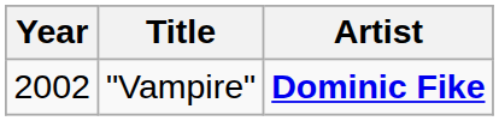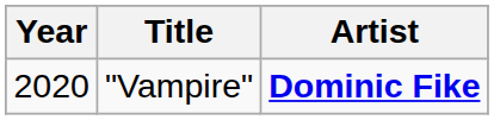 <table class="wikitable sortable">
 <tr>
 <th>Year</th>
 <th>Title</th>
 <th>Artist</th>
 </tr>
 <tr>
-<td>2002</td>
+<td>2020</td>
 <td>"Vampire"</td>
 <td><strong><a href='#'>Dominic Fike</a></strong></td>
 </tr>
 </table>
